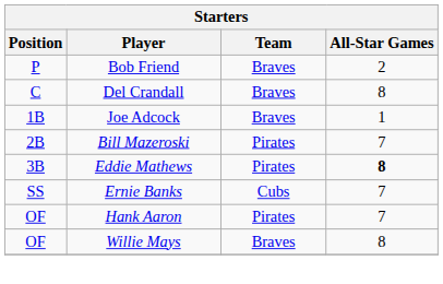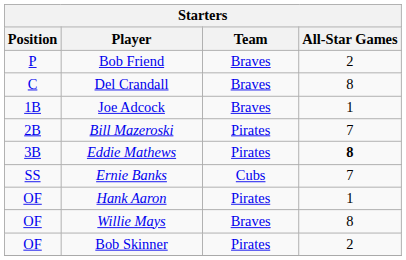 <table class="wikitable" style="font-size: 100%; text-align:right;">
 <tr>
 <th colspan="4">Starters</th>
 </tr>
 <tr>
 <th>Position</th>
 <th width="150">Player</th>
 <th width="100">Team</th>
 <th>All-Star Games</th>
 </tr>
 <tr>
 <td align="center"><a href='#'>P</a></td>
 <td align="center"><a href='#'>Bob Friend</a></td>
 <td align="center"><a href='#'>Braves</a></td>
 <td align="center">2</td>
 </tr>
 <tr>
 <td align="center"><a href='#'>C</a></td>
 <td align="center"><a href='#'>Del Crandall</a></td>
 <td align="center"><a href='#'>Braves</a></td>
 <td align="center">8</td>
 </tr>
 <tr>
 <td align="center"><a href='#'>1B</a></td>
 <td align="center"><a href='#'>Joe Adcock</a></td>
 <td align="center"><a href='#'>Braves</a></td>
 <td align="center">1</td>
 </tr>
 <tr>
 <td align="center"><a href='#'>2B</a></td>
 <td align="center"><em><a href='#'>Bill Mazeroski</a></em></td>
 <td align="center"><a href='#'>Pirates</a></td>
 <td align="center">7</td>
 </tr>
 <tr>
 <td align="center"><a href='#'>3B</a></td>
 <td align="center"><em><a href='#'>Eddie Mathews</a></em></td>
 <td align="center"><a href='#'>Pirates</a></td>
 <td align="center"><strong>8</strong></td>
 </tr>
 <tr>
 <td align="center"><a href='#'>SS</a></td>
 <td align="center"><em><a href='#'>Ernie Banks</a></em></td>
 <td align="center"><a href='#'>Cubs</a></td>
 <td align="center">7</td>
 </tr>
 <tr>
 <td align="center"><a href='#'>OF</a></td>
 <td align="center"><em><a href='#'>Hank Aaron</a></em></td>
 <td align="center"><a href='#'>Pirates</a></td>
-<td align="center">7</td>
+<td align="center">1</td>
 </tr>
 <tr>
 <td align="center"><a href='#'>OF</a></td>
 <td align="center"><em><a href='#'>Willie Mays</a></em></td>
 <td align="center"><a href='#'>Braves</a></td>
 <td align="center">8</td>
 </tr>
 <tr>
+<td align="center"><a href='#'>OF</a></td>
+<td align="center"><a href='#'>Bob Skinner</a></td>
+<td align="center"><a href='#'>Pirates</a></td>
+<td align="center">2</td>
+</tr>
+<tr>
 </tr>
 </table>
